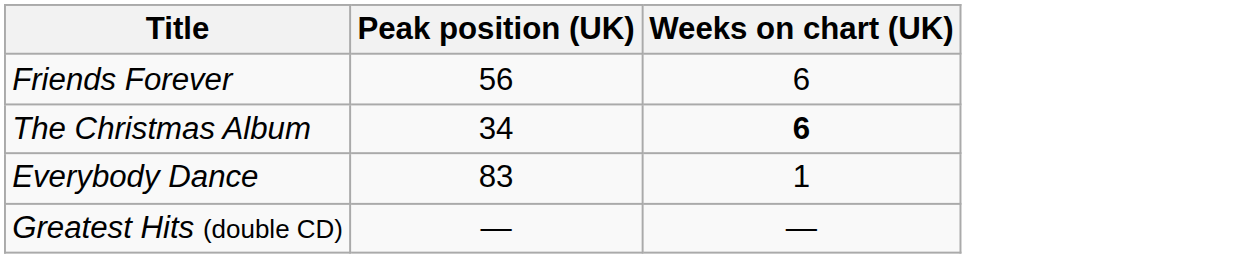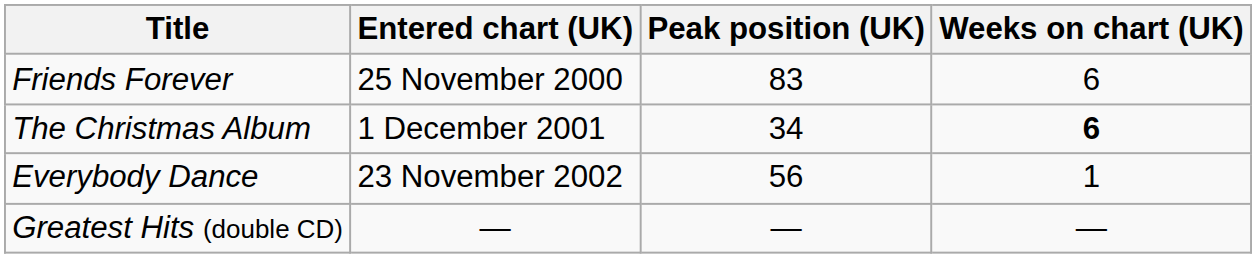 <table class="wikitable" border="1">
 <tr>
 <th>Title</th>
+<th>Entered chart (UK)</th>
 <th>Peak position (UK)</th>
 <th>Weeks on chart (UK)</th>
 </tr>
 <tr>
 <td><em>Friends Forever</em></td>
-<td align=center>56</td>
+<td>25 November 2000</td>
+<td align=center>83</td>
 <td align=center>6</td>
 </tr>
 <tr>
 <td><em>The Christmas Album</em></td>
+<td>1 December 2001</td>
 <td align=center>34</td>
 <td align=center><strong>6</strong></td>
 </tr>
 <tr>
 <td><em>Everybody Dance</em></td>
-<td align=center>83</td>
+<td>23 November 2002</td>
+<td align=center>56</td>
 <td align=center>1</td>
 </tr>
 <tr>
 <td><em>Greatest Hits</em> <small>(double CD)</small></td>
 <td align=center>—</td>
 <td align=center>—</td>
+<td align=center>—</td>
 </tr>
 </table>
